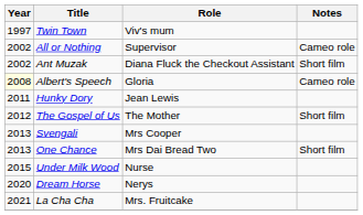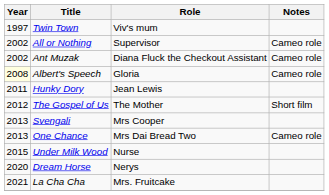 <table class="wikitable sortable">
 <tr>
 <th>Year</th>
 <th>Title</th>
 <th>Role</th>
 <th>Notes</th>
 </tr>
 <tr>
 <td>1997</td>
 <td><em><a href='#'>Twin Town</a></em></td>
 <td>Viv's mum</td>
 <td></td>
 </tr>
 <tr>
 <td>2002</td>
 <td><em><a href='#'>All or Nothing</a></em></td>
 <td>Supervisor</td>
 <td>Cameo role</td>
 </tr>
 <tr>
 <td>2002</td>
 <td><em>Ant Muzak</em></td>
 <td>Diana Fluck the Checkout Assistant</td>
-<td>Short film</td>
+<td>Cameo role</td>
 </tr>
 <tr>
 <td style="background: lightyellow;">2008</td>
 <td><em>Albert's Speech</em></td>
 <td>Gloria</td>
 <td>Cameo role</td>
 </tr>
 <tr>
 <td>2011</td>
 <td><em><a href='#'>Hunky Dory</a></em></td>
 <td>Jean Lewis</td>
 <td></td>
 </tr>
 <tr>
 <td>2012</td>
 <td><em><a href='#'>The Gospel of Us</a></em></td>
 <td>The Mother</td>
 <td>Short film</td>
 </tr>
 <tr>
 <td>2013</td>
 <td><em><a href='#'>Svengali</a></em></td>
 <td>Mrs Cooper</td>
 <td></td>
 </tr>
 <tr>
 <td>2013</td>
 <td><em><a href='#'>One Chance</a></em></td>
 <td>Mrs Dai Bread Two</td>
-<td>Short film</td>
+<td>Cameo role</td>
 </tr>
 <tr>
 <td>2015</td>
 <td><em><a href='#'>Under Milk Wood</a></em></td>
 <td>Nurse</td>
 <td></td>
 </tr>
 <tr>
 <td>2020</td>
 <td><em><a href='#'>Dream Horse</a></em></td>
 <td>Nerys</td>
 <td Syndicate member></td>
 </tr>
 <tr>
 <td>2021</td>
 <td><em>La Cha Cha</em></td>
 <td>Mrs. Fruitcake</td>
 <td></td>
 </tr>
 <tr>
 </tr>
 </table>
